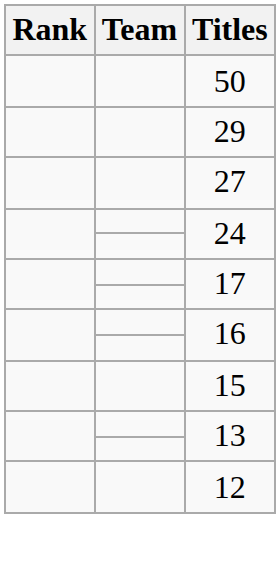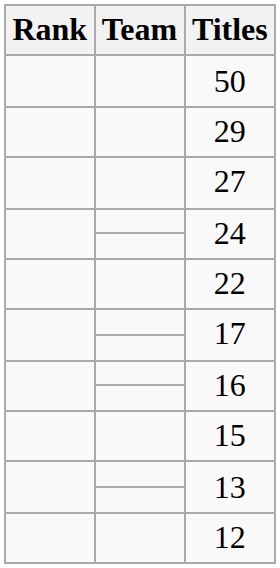 <table class="wikitable sortable" style="text-align:center">
 <tr>
 <th>Rank</th>
 <th>Team</th>
 <th>Titles</th>
 </tr>
 <tr>
 <td></td>
 <td style=><strong></strong></td>
 <td>50</td>
 </tr>
 <tr>
 <td></td>
 <td style=><strong></strong></td>
 <td>29</td>
 </tr>
 <tr>
 <td></td>
 <td style=><strong></strong></td>
 <td>27</td>
 </tr>
 <tr>
 <td rowspan=2></td>
 <td style=><em></em></td>
 <td rowspan=2>24</td>
 </tr>
 <tr>
 <td style=><strong></strong></td>
+</tr>
+<tr>
+<td></td>
+<td style=><strong></strong></td>
+<td>22</td>
 </tr>
 <tr>
 <td rowspan=2></td>
 <td style=><em></em></td>
 <td rowspan=2>17</td>
 </tr>
 <tr>
 <td style=><strong></strong></td>
 </tr>
 <tr>
 <td rowspan=2></td>
 <td style=><strong></strong></td>
 <td rowspan=2>16</td>
 </tr>
 <tr>
 <td style=><strong></strong></td>
 </tr>
 <tr>
 <td></td>
 <td style=><strong></strong></td>
 <td>15</td>
 </tr>
 <tr>
 <td rowspan=2></td>
 <td style=><strong></strong></td>
 <td rowspan=2>13</td>
 </tr>
 <tr>
 <td style=><strong></strong></td>
 </tr>
 <tr>
 <td></td>
 <td style=><strong></strong></td>
 <td>12</td>
 </tr>
 </table>
